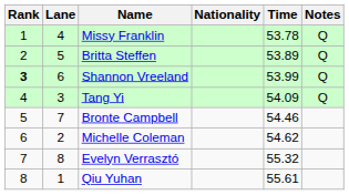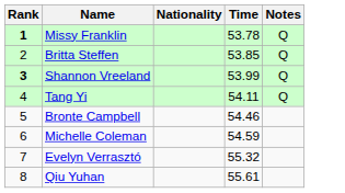 <table class="wikitable sortable" style="text-align:center">
 <tr>
 <th>Rank</th>
-<th>Lane</th>
 <th>Name</th>
 <th>Nationality</th>
 <th>Time</th>
 <th>Notes</th>
 </tr>
 <tr bgcolor=ccffcc>
-<td>1</td>
-<td>4</td>
+<td><strong>1</strong></td>
 <td align=left><a href='#'>Missy Franklin</a></td>
 <td align=left></td>
 <td>53.78</td>
 <td>Q</td>
 </tr>
 <tr bgcolor=ccffcc>
 <td>2</td>
-<td>5</td>
 <td align=left><a href='#'>Britta Steffen</a></td>
 <td align=left></td>
-<td>53.89</td>
+<td>53.85</td>
 <td>Q</td>
 </tr>
 <tr bgcolor=ccffcc>
 <td><strong>3</strong></td>
-<td>6</td>
 <td align=left><a href='#'>Shannon Vreeland</a></td>
 <td align=left></td>
 <td>53.99</td>
 <td>Q</td>
 </tr>
 <tr bgcolor=ccffcc>
 <td>4</td>
-<td>3</td>
 <td align=left><a href='#'>Tang Yi</a></td>
 <td align=left></td>
-<td>54.09</td>
+<td>54.11</td>
 <td>Q</td>
 </tr>
 <tr>
 <td>5</td>
-<td>7</td>
 <td align=left><a href='#'>Bronte Campbell</a></td>
 <td align=left></td>
 <td>54.46</td>
 <td></td>
 </tr>
 <tr>
 <td>6</td>
-<td>2</td>
 <td align=left><a href='#'>Michelle Coleman</a></td>
 <td align=left></td>
-<td>54.62</td>
+<td>54.59</td>
 <td></td>
 </tr>
 <tr>
 <td>7</td>
-<td>8</td>
 <td align=left><a href='#'>Evelyn Verrasztó</a></td>
 <td align=left></td>
 <td>55.32</td>
 <td></td>
 </tr>
 <tr>
 <td>8</td>
-<td>1</td>
 <td align=left><a href='#'>Qiu Yuhan</a></td>
 <td align=left></td>
 <td>55.61</td>
 <td></td>
 </tr>
 </table>
